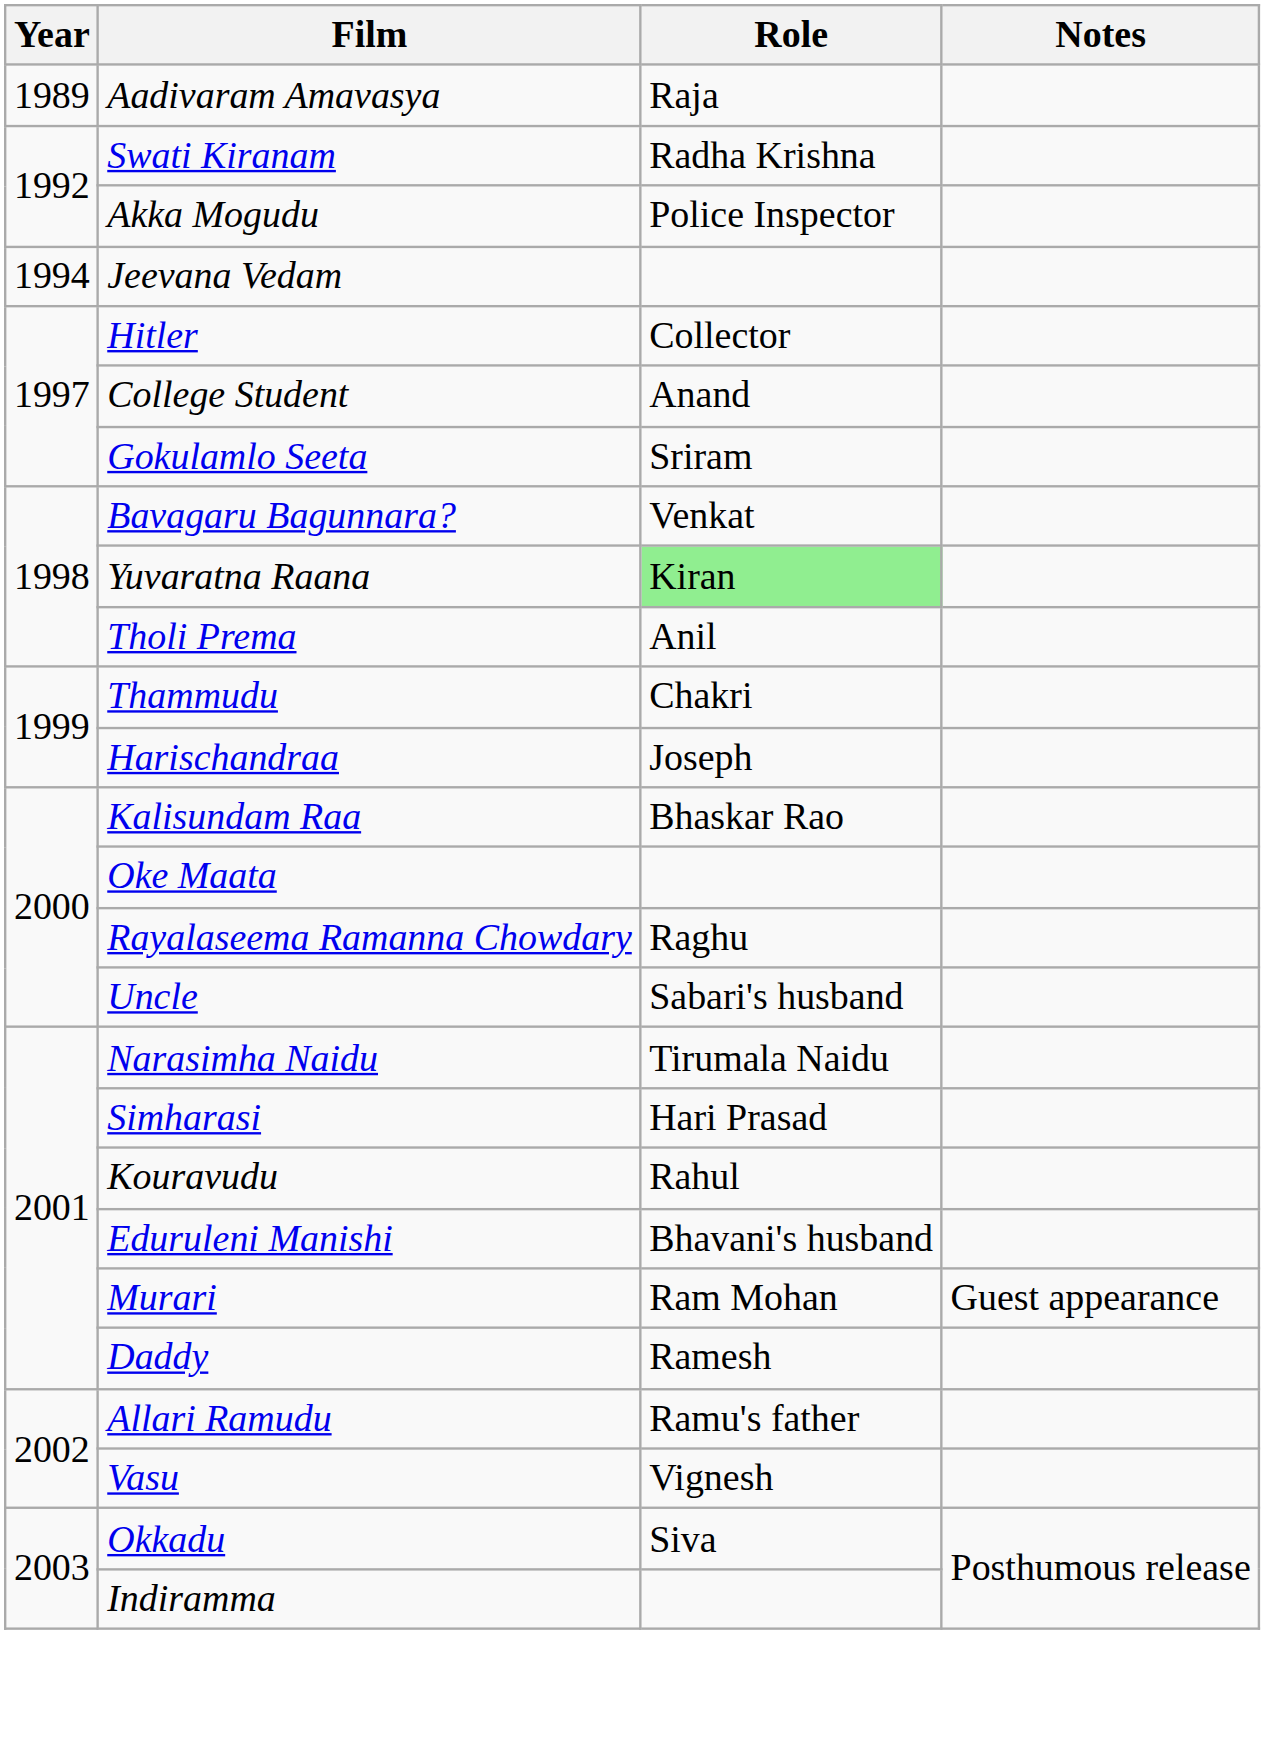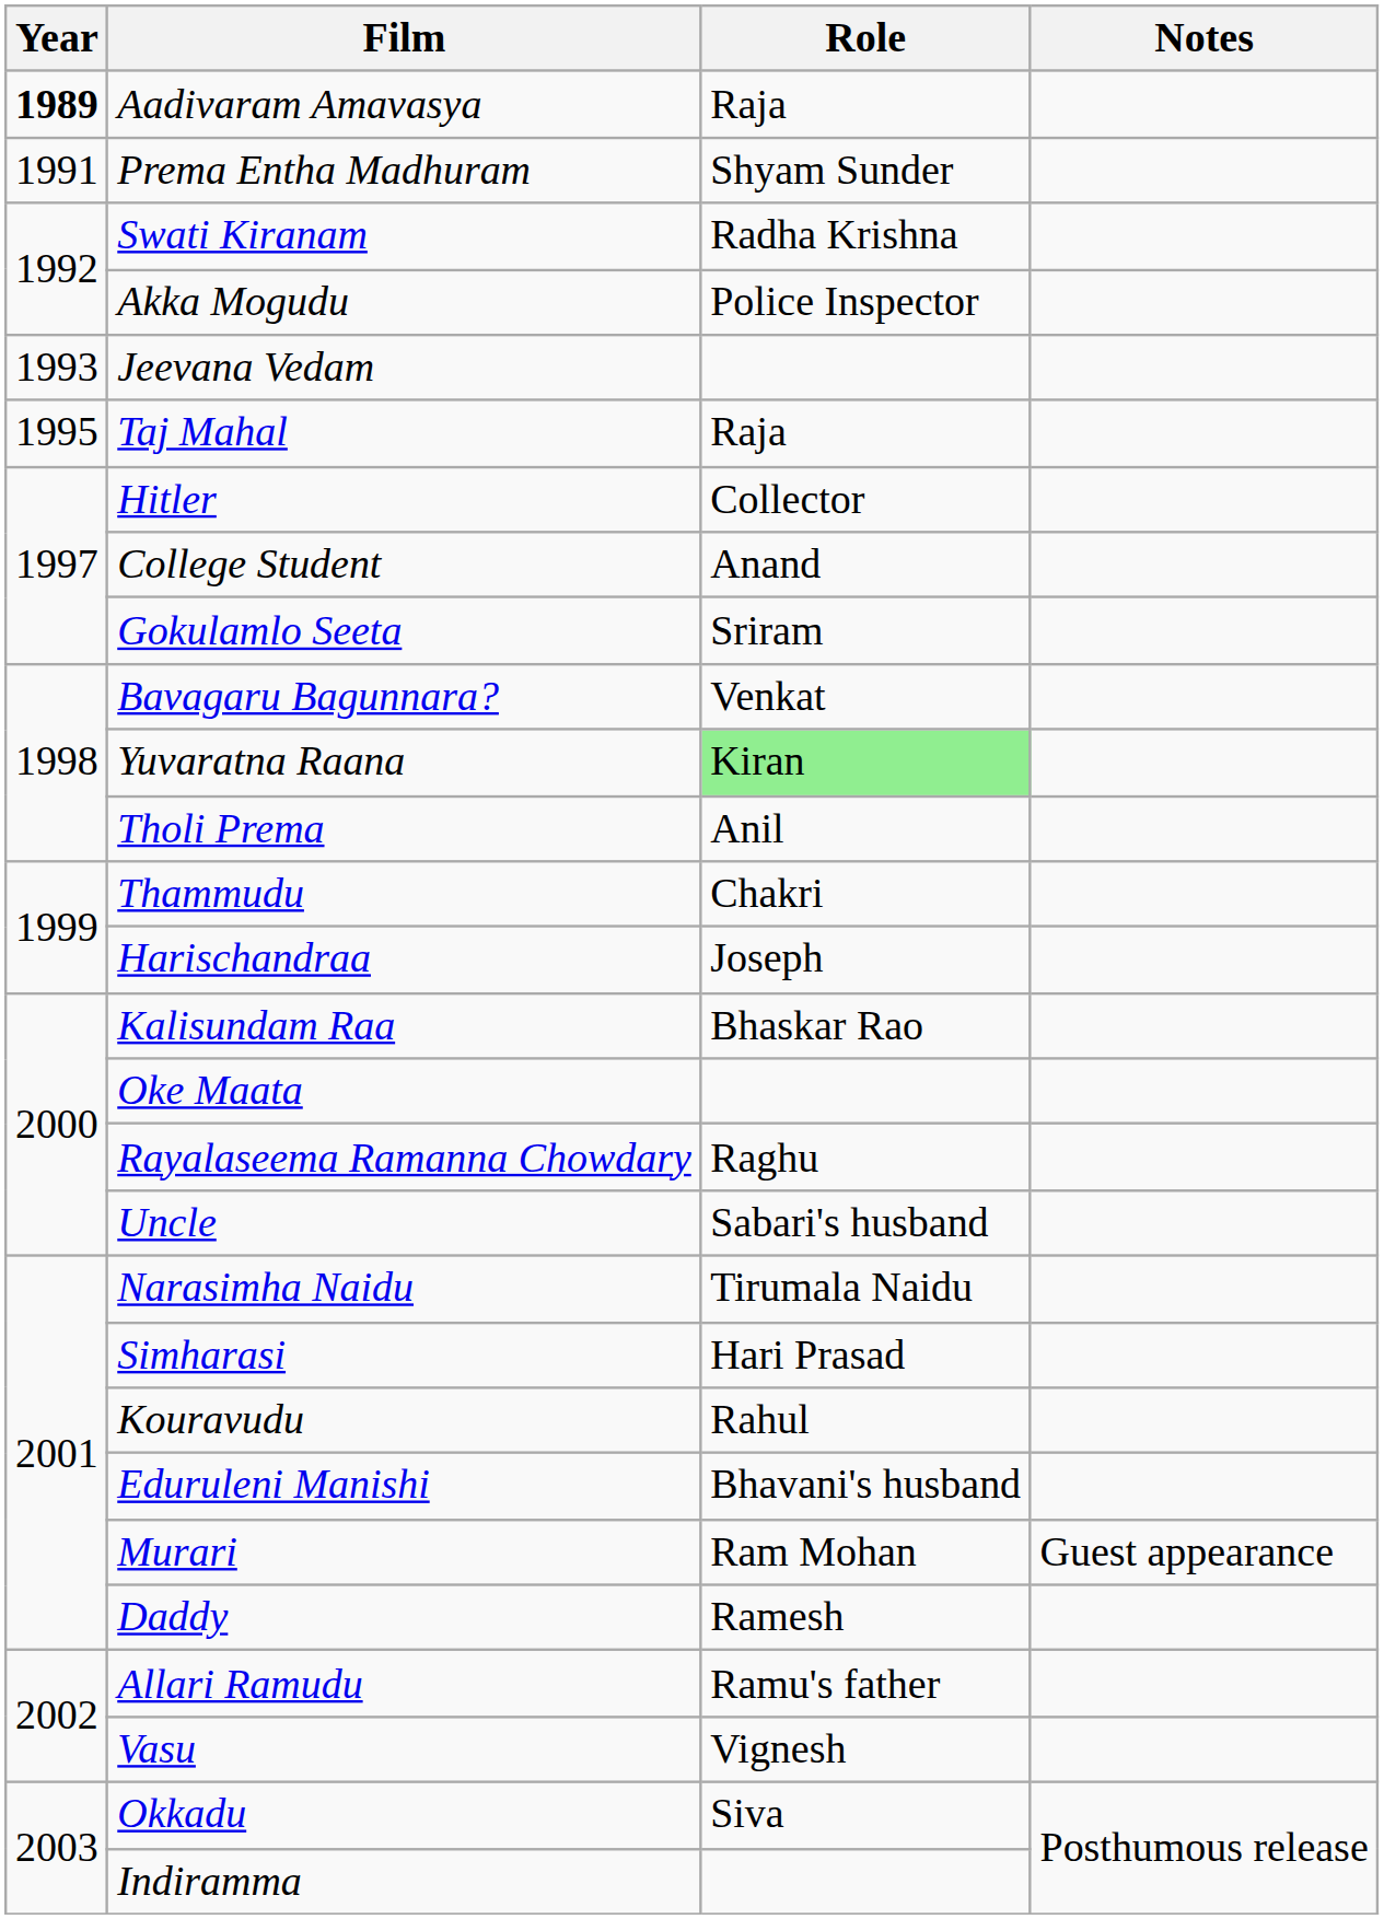 <table class="wikitable sortable">
 <tr>
 <th>Year</th>
 <th>Film</th>
 <th>Role</th>
 <th>Notes</th>
 </tr>
 <tr>
-<td>1989</td>
+<td><strong>1989</strong></td>
 <td><em>Aadivaram Amavasya</em></td>
 <td>Raja</td>
+<td></td>
+</tr>
+<tr>
+<td>1991</td>
+<td><em>Prema Entha Madhuram</em></td>
+<td>Shyam Sunder</td>
 <td></td>
 </tr>
 <tr>
 <td rowspan="2">1992</td>
 <td><em><a href='#'>Swati Kiranam</a></em></td>
 <td>Radha Krishna</td>
 <td></td>
 </tr>
 <tr>
 <td><em>Akka Mogudu</em></td>
 <td>Police Inspector</td>
 <td></td>
 </tr>
 <tr>
-<td>1994</td>
+<td>1993</td>
 <td><em>Jeevana Vedam</em></td>
 <td></td>
+<td></td>
+</tr>
+<tr>
+<td>1995</td>
+<td><em><a href='#'>Taj Mahal</a></em></td>
+<td>Raja</td>
 <td></td>
 </tr>
 <tr>
 <td rowspan="3">1997</td>
 <td><em><a href='#'>Hitler</a></em></td>
 <td>Collector</td>
 <td></td>
 </tr>
 <tr>
 <td><em>College Student</em></td>
 <td>Anand</td>
 <td></td>
 </tr>
 <tr>
 <td><em><a href='#'>Gokulamlo Seeta</a></em></td>
 <td>Sriram</td>
 <td></td>
 </tr>
 <tr>
 <td rowspan="3">1998</td>
 <td><em><a href='#'>Bavagaru Bagunnara?</a></em></td>
 <td>Venkat</td>
 <td></td>
 </tr>
 <tr>
 <td><em>Yuvaratna Raana</em></td>
 <td style="background: lightgreen;">Kiran</td>
 <td></td>
 </tr>
 <tr>
 <td><em><a href='#'>Tholi Prema</a></em></td>
 <td>Anil</td>
 <td></td>
 </tr>
 <tr>
 <td rowspan="2">1999</td>
 <td><em><a href='#'>Thammudu</a></em></td>
 <td>Chakri</td>
 <td></td>
 </tr>
 <tr>
 <td><em><a href='#'>Harischandraa</a></em></td>
 <td>Joseph</td>
 <td></td>
 </tr>
 <tr>
 <td rowspan="4">2000</td>
 <td><em><a href='#'>Kalisundam Raa</a></em></td>
 <td>Bhaskar Rao</td>
 <td></td>
 </tr>
 <tr>
 <td><em><a href='#'>Oke Maata</a></em></td>
 <td></td>
 <td></td>
 </tr>
 <tr>
 <td><em><a href='#'>Rayalaseema Ramanna Chowdary</a></em></td>
 <td>Raghu</td>
 <td></td>
 </tr>
 <tr>
 <td><em><a href='#'>Uncle</a></em></td>
 <td>Sabari's husband</td>
 <td></td>
 </tr>
 <tr>
 <td rowspan="6">2001</td>
 <td><em><a href='#'>Narasimha Naidu</a></em></td>
 <td>Tirumala Naidu</td>
 <td></td>
 </tr>
 <tr>
 <td><em><a href='#'>Simharasi</a></em></td>
 <td>Hari Prasad</td>
 <td></td>
 </tr>
 <tr>
 <td><em>Kouravudu</em></td>
 <td>Rahul</td>
 <td></td>
 </tr>
 <tr>
 <td><em><a href='#'>Eduruleni Manishi</a></em></td>
 <td>Bhavani's husband</td>
 <td></td>
 </tr>
 <tr>
 <td><em><a href='#'>Murari</a></em></td>
 <td>Ram Mohan</td>
 <td>Guest appearance</td>
 </tr>
 <tr>
 <td><em><a href='#'>Daddy</a></em></td>
 <td>Ramesh</td>
 <td></td>
 </tr>
 <tr>
 <td rowspan="2">2002</td>
 <td><em><a href='#'>Allari Ramudu</a></em></td>
 <td>Ramu's father</td>
 <td></td>
 </tr>
 <tr>
 <td><em><a href='#'>Vasu</a></em></td>
 <td>Vignesh</td>
 <td></td>
 </tr>
 <tr>
 <td rowspan="2">2003</td>
 <td><em><a href='#'>Okkadu</a></em></td>
 <td>Siva</td>
 <td rowspan="2">Posthumous release</td>
 </tr>
 <tr>
 <td><em>Indiramma</em></td>
 <td></td>
 </tr>
 </table>
